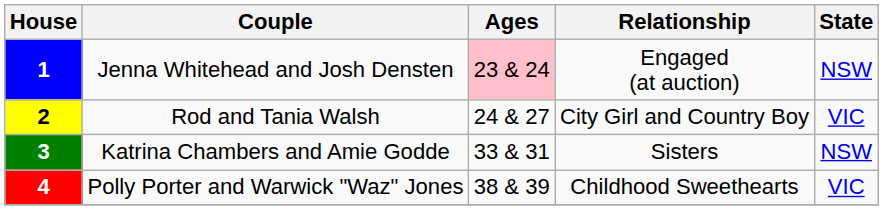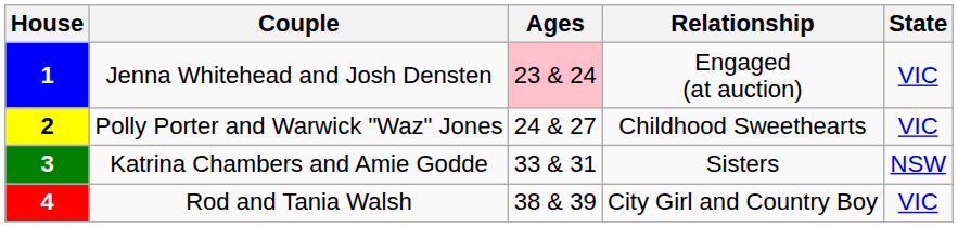 <table class="wikitable" style="text-align:center">
 <tr valign="top">
 <th>House</th>
 <th>Couple</th>
 <th>Ages</th>
 <th>Relationship</th>
 <th>State</th>
 </tr>
 <tr>
 <th style="background:blue; color:white;">1</th>
 <td>Jenna Whitehead and Josh Densten</td>
 <td style="background: pink;">23 & 24</td>
 <td>Engaged<br>(at auction)</td>
-<td><a href='#'>NSW</a></td>
+<td><a href='#'>VIC</a></td>
 </tr>
 <tr>
 <th style="background:yellow; color:black;">2</th>
-<td>Rod and Tania Walsh</td>
+<td>Polly Porter and Warwick "Waz" Jones</td>
 <td>24 & 27</td>
-<td>City Girl and Country Boy</td>
+<td>Childhood Sweethearts</td>
 <td><a href='#'>VIC</a></td>
 </tr>
 <tr>
 <th style="background:green; color:white;">3</th>
 <td>Katrina Chambers and Amie Godde</td>
 <td>33 & 31</td>
 <td>Sisters</td>
 <td><a href='#'>NSW</a></td>
 </tr>
 <tr>
 <th style="background:red; color:white;">4</th>
-<td>Polly Porter and Warwick "Waz" Jones</td>
+<td>Rod and Tania Walsh</td>
 <td>38 & 39</td>
-<td>Childhood Sweethearts</td>
+<td>City Girl and Country Boy</td>
 <td><a href='#'>VIC</a></td>
 </tr>
 <tr>
 </tr>
 </table>
